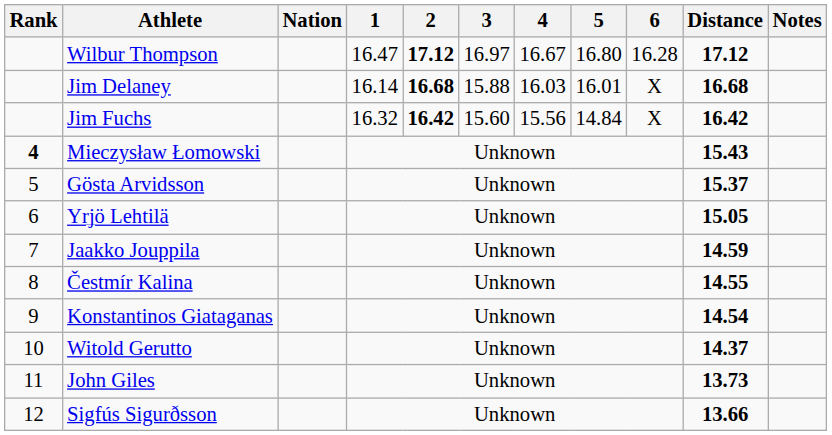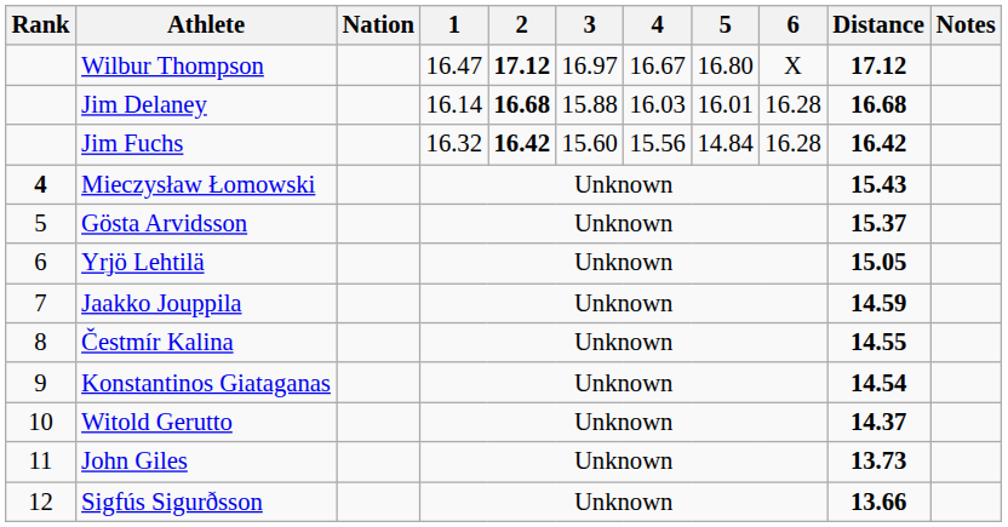 <table class="wikitable sortable" style="text-align:center">
 <tr>
 <th>Rank</th>
 <th>Athlete</th>
 <th>Nation</th>
 <th>1</th>
 <th>2</th>
 <th>3</th>
 <th>4</th>
 <th>5</th>
 <th>6</th>
 <th>Distance</th>
 <th>Notes</th>
 </tr>
 <tr>
 <td></td>
 <td align=left><a href='#'>Wilbur Thompson</a></td>
 <td align=left></td>
 <td>16.47 </td>
 <td><strong>17.12</strong> </td>
 <td>16.97</td>
 <td>16.67</td>
 <td>16.80</td>
-<td>16.28</td>
+<td data-sort-value=1.00>X</td>
 <td><strong>17.12</strong></td>
 <td></td>
 </tr>
 <tr>
 <td></td>
 <td align=left><a href='#'>Jim Delaney</a></td>
 <td align=left></td>
 <td>16.14</td>
 <td><strong>16.68</strong> </td>
 <td>15.88</td>
 <td>16.03</td>
 <td>16.01</td>
-<td data-sort-value=1.00>X</td>
+<td>16.28</td>
 <td><strong>16.68</strong></td>
 <td></td>
 </tr>
 <tr>
 <td></td>
 <td align=left><a href='#'>Jim Fuchs</a></td>
 <td align=left></td>
 <td>16.32 </td>
 <td><strong>16.42</strong></td>
 <td>15.60</td>
 <td>15.56</td>
 <td>14.84</td>
-<td data-sort-value=1.00>X</td>
+<td>16.28</td>
 <td><strong>16.42</strong></td>
 <td></td>
 </tr>
 <tr>
 <td><strong>4</strong></td>
 <td align=left><a href='#'>Mieczysław Łomowski</a></td>
 <td align=left></td>
 <td data-sort-value=15.43 colspan=6>Unknown</td>
 <td><strong>15.43</strong></td>
 <td></td>
 </tr>
 <tr>
 <td>5</td>
 <td align=left><a href='#'>Gösta Arvidsson</a></td>
 <td align=left></td>
 <td data-sort-value=15.37 colspan=6>Unknown</td>
 <td><strong>15.37</strong></td>
 <td></td>
 </tr>
 <tr>
 <td>6</td>
 <td align=left><a href='#'>Yrjö Lehtilä</a></td>
 <td align=left></td>
 <td data-sort-value=15.05 colspan=6>Unknown</td>
 <td><strong>15.05</strong></td>
 <td></td>
 </tr>
 <tr>
 <td>7</td>
 <td align=left><a href='#'>Jaakko Jouppila</a></td>
 <td align=left></td>
 <td data-sort-value=14.59 colspan=6>Unknown</td>
 <td><strong>14.59</strong></td>
 <td></td>
 </tr>
 <tr>
 <td>8</td>
 <td align=left><a href='#'>Čestmír Kalina</a></td>
 <td align=left></td>
 <td data-sort-value=14.55 colspan=6>Unknown</td>
 <td><strong>14.55</strong></td>
 <td></td>
 </tr>
 <tr>
 <td>9</td>
 <td align=left><a href='#'>Konstantinos Giataganas</a></td>
 <td align=left></td>
 <td data-sort-value=14.54 colspan=6>Unknown</td>
 <td><strong>14.54</strong></td>
 <td></td>
 </tr>
 <tr>
 <td>10</td>
 <td align=left><a href='#'>Witold Gerutto</a></td>
 <td align=left></td>
 <td data-sort-value=14.37 colspan=6>Unknown</td>
 <td><strong>14.37</strong></td>
 <td></td>
 </tr>
 <tr>
 <td>11</td>
 <td align=left><a href='#'>John Giles</a></td>
 <td align=left></td>
 <td data-sort-value=13.73 colspan=6>Unknown</td>
 <td><strong>13.73</strong></td>
 <td></td>
 </tr>
 <tr>
 <td>12</td>
 <td align=left><a href='#'>Sigfús Sigurðsson</a></td>
 <td align=left></td>
 <td data-sort-value=13.66 colspan=6>Unknown</td>
 <td><strong>13.66</strong></td>
 <td></td>
 </tr>
 </table>
